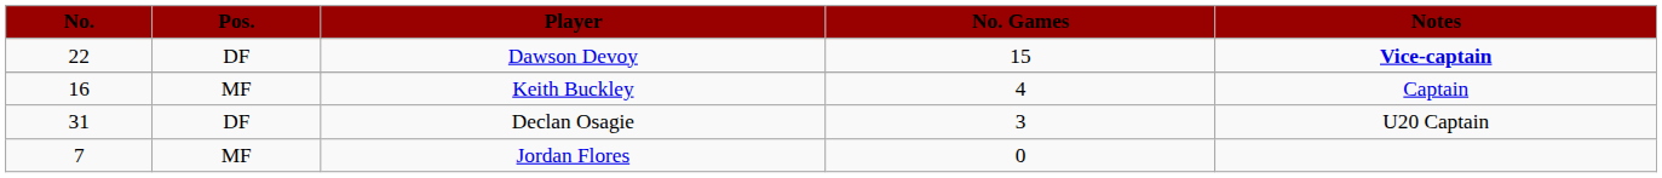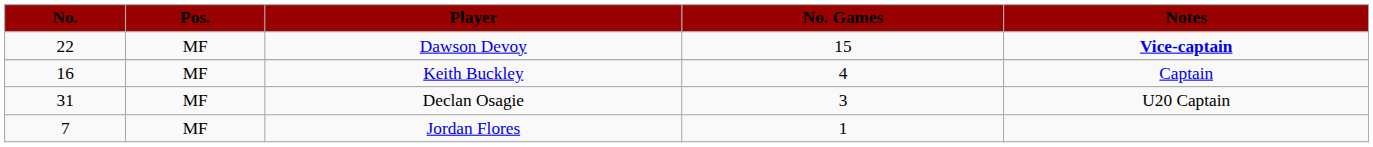 <table class="wikitable" style="text-align:center;width:100%;">
 <tr>
 <th style=background:#990000;color:#000000>No.</th>
 <th style=background:#990000;color:#000000>Pos.</th>
 <th style=background:#990000;color:#000000>Player</th>
 <th style=background:#990000;color:#000000>No. Games</th>
 <th style=background:#990000;color:#000000>Notes</th>
 </tr>
 <tr>
 <td>22</td>
-<td>DF</td>
+<td>MF</td>
 <td><a href='#'>Dawson Devoy</a></td>
 <td>15</td>
 <td><strong><a href='#'>Vice-captain</a></strong></td>
 </tr>
 <tr>
 </tr>
 <tr>
 <td>16</td>
 <td>MF</td>
 <td><a href='#'>Keith Buckley</a></td>
 <td>4</td>
 <td><a href='#'>Captain</a></td>
 </tr>
 <tr>
 <td>31</td>
-<td>DF</td>
+<td>MF</td>
 <td>Declan Osagie</td>
 <td>3</td>
 <td>U20 Captain</td>
 </tr>
 <tr>
 <td>7</td>
 <td>MF</td>
 <td><a href='#'>Jordan Flores</a></td>
-<td>0</td>
+<td>1</td>
 <td></td>
 </tr>
 </table>
